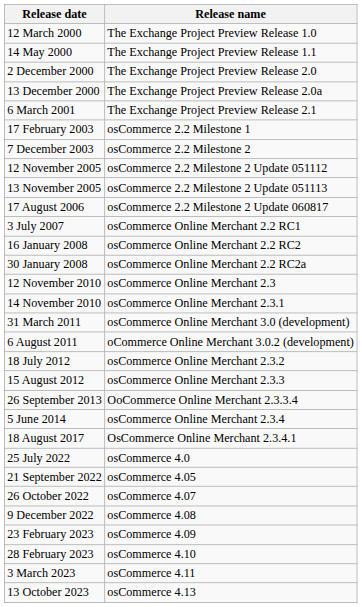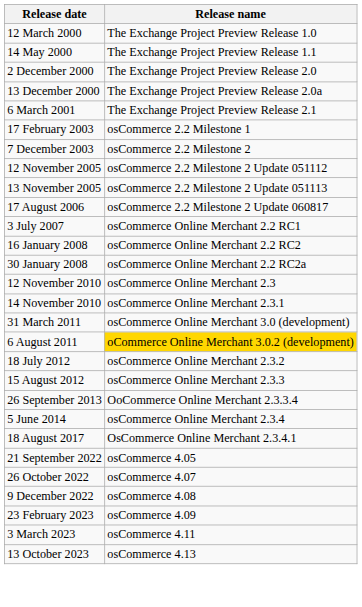 <table class="wikitable sortable">
 <tr>
 <th>Release date</th>
 <th>Release name</th>
 </tr>
 <tr>
 <td>12 March 2000</td>
 <td>The Exchange Project Preview Release 1.0</td>
 </tr>
 <tr>
 <td>14 May 2000</td>
 <td>The Exchange Project Preview Release 1.1</td>
 </tr>
 <tr>
 <td>2 December 2000</td>
 <td>The Exchange Project Preview Release 2.0</td>
 </tr>
 <tr>
 <td>13 December 2000</td>
 <td>The Exchange Project Preview Release 2.0a</td>
 </tr>
 <tr>
 <td>6 March 2001</td>
 <td>The Exchange Project Preview Release 2.1</td>
 </tr>
 <tr>
 <td>17 February 2003</td>
 <td>osCommerce 2.2 Milestone 1</td>
 </tr>
 <tr>
 <td>7 December 2003</td>
 <td>osCommerce 2.2 Milestone 2</td>
 </tr>
 <tr>
 <td>12 November 2005</td>
 <td>osCommerce 2.2 Milestone 2 Update 051112</td>
 </tr>
 <tr>
 <td>13 November 2005</td>
 <td>osCommerce 2.2 Milestone 2 Update 051113</td>
 </tr>
 <tr>
 <td>17 August 2006</td>
 <td>osCommerce 2.2 Milestone 2 Update 060817</td>
 </tr>
 <tr>
 <td>3 July 2007</td>
 <td>osCommerce Online Merchant 2.2 RC1</td>
 </tr>
 <tr>
 <td>16 January 2008</td>
 <td>osCommerce Online Merchant 2.2 RC2</td>
 </tr>
 <tr>
 <td>30 January 2008</td>
 <td>osCommerce Online Merchant 2.2 RC2a</td>
 </tr>
 <tr>
 <td>12 November 2010</td>
 <td>osCommerce Online Merchant 2.3</td>
 </tr>
 <tr>
 <td>14 November 2010</td>
 <td>osCommerce Online Merchant 2.3.1</td>
 </tr>
 <tr>
 <td>31 March 2011</td>
 <td>osCommerce Online Merchant 3.0 (development)</td>
 </tr>
 <tr>
 <td>6 August 2011</td>
-<td>oCommerce Online Merchant 3.0.2 (development)</td>
+<td style="background: gold;">oCommerce Online Merchant 3.0.2 (development)</td>
 </tr>
 <tr>
 <td>18 July 2012</td>
 <td>osCommerce Online Merchant 2.3.2</td>
 </tr>
 <tr>
 <td>15 August 2012</td>
 <td>osCommerce Online Merchant 2.3.3</td>
 </tr>
 <tr>
 <td>26 September 2013</td>
 <td>OoCommerce Online Merchant 2.3.3.4</td>
 </tr>
 <tr>
 <td>5 June 2014</td>
 <td>osCommerce Online Merchant 2.3.4</td>
 </tr>
 <tr>
 <td>18 August 2017</td>
 <td>OsCommerce Online Merchant 2.3.4.1</td>
 </tr>
 <tr>
-<td>25 July 2022</td>
-<td>osCommerce 4.0</td>
-</tr>
-<tr>
 <td>21 September 2022</td>
 <td>osCommerce 4.05</td>
 </tr>
 <tr>
 <td>26 October 2022</td>
 <td>osCommerce 4.07</td>
 </tr>
 <tr>
 <td>9 December 2022</td>
 <td>osCommerce 4.08</td>
 </tr>
 <tr>
 <td>23 February 2023</td>
 <td>osCommerce 4.09</td>
 </tr>
 <tr>
-<td>28 February 2023</td>
-<td>osCommerce 4.10</td>
-</tr>
-<tr>
 <td>3 March 2023</td>
 <td>osCommerce 4.11</td>
 </tr>
 <tr>
 <td>13 October 2023</td>
 <td>osCommerce 4.13</td>
 </tr>
 </table>
